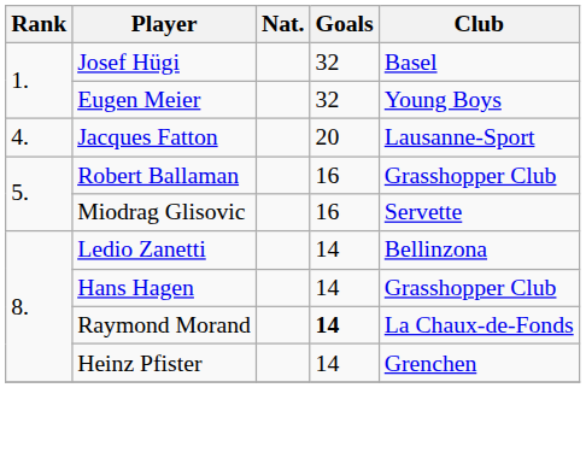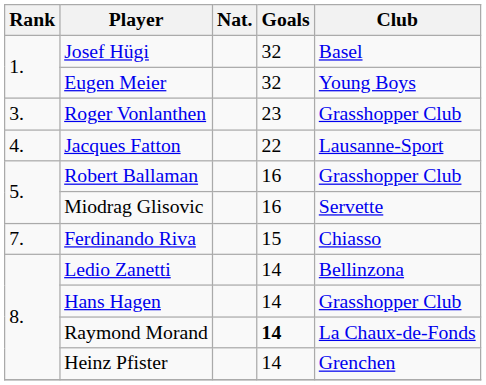 <table class="wikitable sortable">
 <tr>
 <th>Rank</th>
 <th>Player</th>
 <th>Nat.</th>
 <th>Goals</th>
 <th>Club</th>
 </tr>
 <tr>
 <td rowspan=2>1.</td>
 <td><a href='#'>Josef Hügi</a></td>
 <td></td>
 <td>32</td>
 <td><a href='#'>Basel</a></td>
 </tr>
 <tr>
 <td><a href='#'>Eugen Meier</a></td>
 <td></td>
 <td>32</td>
 <td><a href='#'>Young Boys</a></td>
 </tr>
 <tr>
+<td>3.</td>
+<td><a href='#'>Roger Vonlanthen</a></td>
+<td></td>
+<td>23</td>
+<td><a href='#'>Grasshopper Club</a></td>
+</tr>
+<tr>
 <td>4.</td>
 <td><a href='#'>Jacques Fatton</a></td>
 <td></td>
-<td>20</td>
+<td>22</td>
 <td><a href='#'>Lausanne-Sport</a></td>
 </tr>
 <tr>
 <td rowspan=2>5.</td>
 <td><a href='#'>Robert Ballaman</a></td>
 <td></td>
 <td>16</td>
 <td><a href='#'>Grasshopper Club</a></td>
 </tr>
 <tr>
 <td>Miodrag Glisovic</td>
 <td></td>
 <td>16</td>
 <td><a href='#'>Servette</a></td>
+</tr>
+<tr>
+<td>7.</td>
+<td><a href='#'>Ferdinando Riva</a></td>
+<td></td>
+<td>15</td>
+<td><a href='#'>Chiasso</a></td>
 </tr>
 <tr>
 <td rowspan=4>8.</td>
 <td><a href='#'>Ledio Zanetti</a></td>
 <td></td>
 <td>14</td>
 <td><a href='#'>Bellinzona</a></td>
 </tr>
 <tr>
 <td><a href='#'>Hans Hagen</a></td>
 <td></td>
 <td>14</td>
 <td><a href='#'>Grasshopper Club</a></td>
 </tr>
 <tr>
 <td>Raymond Morand</td>
 <td></td>
 <td><strong>14</strong></td>
 <td><a href='#'>La Chaux-de-Fonds</a></td>
 </tr>
 <tr>
 <td>Heinz Pfister</td>
 <td></td>
 <td>14</td>
 <td><a href='#'>Grenchen</a></td>
 </tr>
 <tr>
 </tr>
 </table>
